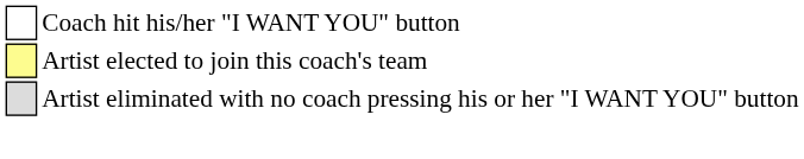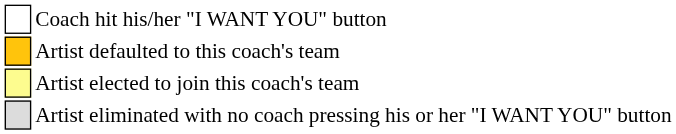 <table class="toccolours" style="font-size: 100%; white-space: nowrap;">
 <tr>
 <td style="background-color:white; border: 1px solid black;"> <strong></strong> </td>
 <td>Coach hit his/her "I WANT YOU" button</td>
+</tr>
+<tr>
+<td style="background-color:#FFC40C; border: 1px solid black">    </td>
+<td>Artist defaulted to this coach's team</td>
 </tr>
 <tr>
 <td style="background-color:#fdfc8f; border: 1px solid black;">    </td>
 <td style="padding-right: 8px">Artist elected to join this coach's team</td>
 </tr>
 <tr>
 <td style="background-color:#DCDCDC; border: 1px solid black">    </td>
 <td>Artist eliminated with no coach pressing his or her "I WANT YOU" button</td>
 </tr>
 <tr>
 </tr>
 </table>
